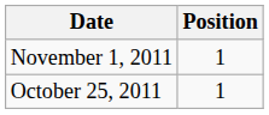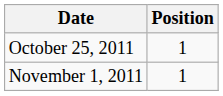 <table class="wikitable">
 <tr>
 <th>Date</th>
 <th>Position</th>
 </tr>
 <tr>
+<td>October 25, 2011</td>
+<td align="center">1</td>
+</tr>
+<tr>
 <td>November 1, 2011</td>
 <td align="center">1</td>
 </tr>
-<tr>
-<td>October 25, 2011</td>
-<td align="center">1</td>
-</tr>
 </table>
